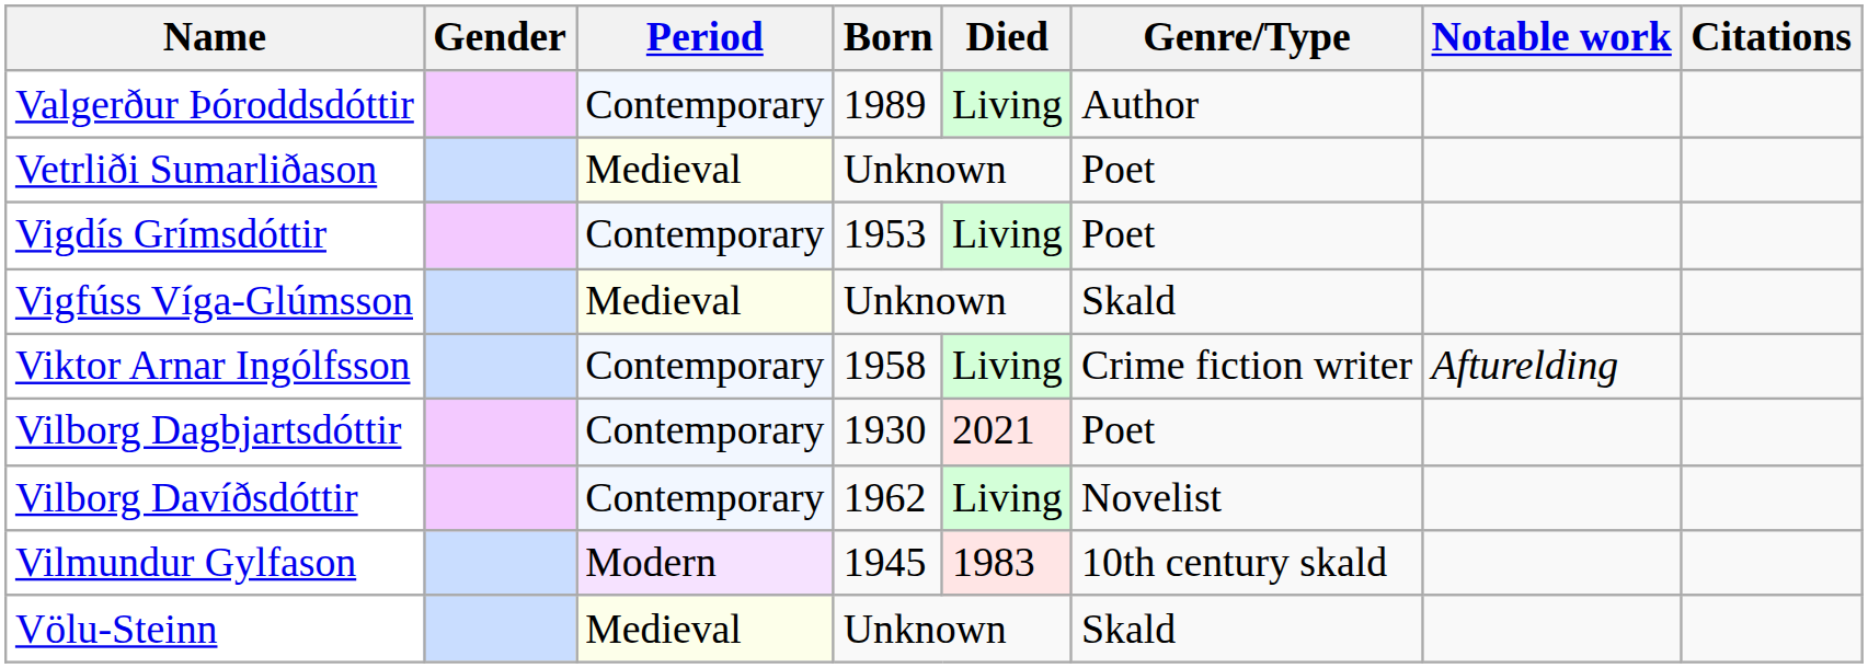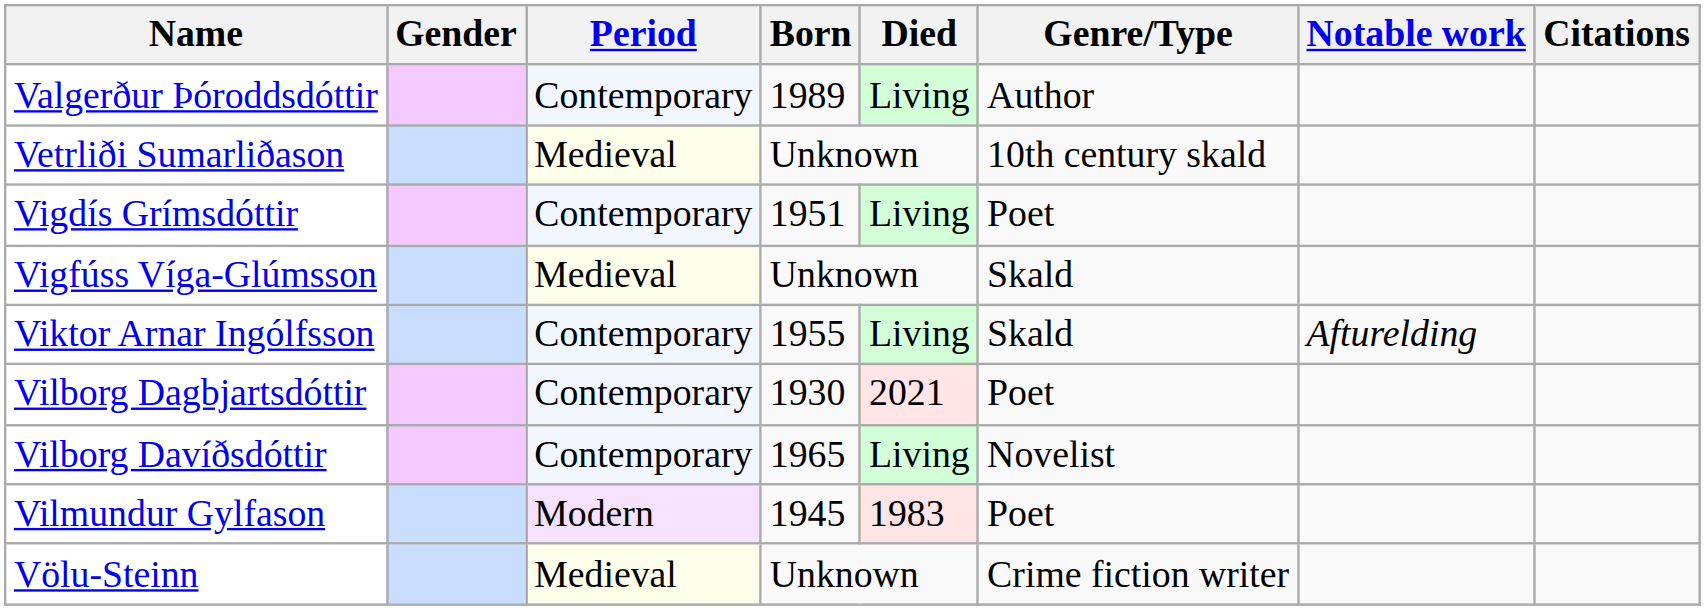 <table class="wikitable sortable sort-under" summary="The first column lists the names, starting with given name, then surname. The next column gives the gender. The next three columns give details on when the individual lived, then the specialisation of the individual, with a notable work and citations following.">
 <tr>
 <th scope="col">Name</th>
 <th scope="col">Gender</th>
 <th scope="col" class="unsortable"><a href='#'>Period</a></th>
 <th scope="col">Born</th>
 <th scope="col">Died</th>
 <th scope="col" class="unsortable" abbr="type">Genre/Type</th>
 <th class="unsortable" scope="col"><a href='#'>Notable work</a></th>
 <th scope="col" class="unsortable">Citations</th>
 </tr>
 <tr>
 <td style="background:white"><a href='#'>Valgerður Þóroddsdóttir</a></td>
 <td style="background:#f3c9ff"></td>
 <td style="background:#f2f7ff">Contemporary</td>
 <td>1989</td>
 <td style="background:#d3ffd8">Living</td>
 <td>Author</td>
 <td></td>
 <td></td>
 </tr>
 <tr>
 <td style="background:white"><a href='#'>Vetrliði Sumarliðason</a></td>
 <td style="background:#c9ddff"></td>
 <td style="background:#fdffea">Medieval</td>
 <td colspan="2">Unknown</td>
-<td>Poet</td>
+<td>10th century skald</td>
 <td></td>
 <td></td>
 </tr>
 <tr>
 <td style="background:white"><a href='#'>Vigdís Grímsdóttir</a></td>
 <td style="background:#f3c9ff"></td>
 <td style="background:#f2f7ff">Contemporary</td>
-<td>1953</td>
+<td>1951</td>
 <td style="background:#d3ffd8">Living</td>
 <td>Poet</td>
 <td></td>
 <td></td>
 </tr>
 <tr>
 <td style="background:white"><a href='#'>Vigfúss Víga-Glúmsson</a></td>
 <td style="background:#c9ddff"></td>
 <td style="background:#fdffea">Medieval</td>
 <td colspan="2">Unknown</td>
 <td>Skald</td>
 <td></td>
 <td></td>
 </tr>
 <tr>
 <td style="background:white"><a href='#'>Viktor Arnar Ingólfsson</a></td>
 <td style="background:#c9ddff"></td>
 <td style="background:#f2f7ff">Contemporary</td>
-<td>1958</td>
+<td>1955</td>
 <td style="background:#d3ffd8">Living</td>
-<td>Crime fiction writer</td>
+<td>Skald</td>
 <td><em>Afturelding</em></td>
 <td></td>
 </tr>
 <tr>
 <td style="background:white"><a href='#'>Vilborg Dagbjartsdóttir</a></td>
 <td style="background:#f3c9ff"></td>
 <td style="background:#f2f7ff">Contemporary</td>
 <td>1930</td>
 <td style="background:#ffe5e5">2021</td>
 <td>Poet</td>
 <td></td>
 <td></td>
 </tr>
 <tr>
 <td style="background:white"><a href='#'>Vilborg Davíðsdóttir</a></td>
 <td style="background:#f3c9ff"></td>
 <td style="background:#f2f7ff">Contemporary</td>
-<td>1962</td>
+<td>1965</td>
 <td style="background:#d3ffd8">Living</td>
 <td>Novelist</td>
 <td></td>
 <td></td>
 </tr>
 <tr>
 <td style="background:white"><a href='#'>Vilmundur Gylfason</a></td>
 <td style="background:#c9ddff"></td>
 <td style="background:#f6e2ff">Modern</td>
 <td>1945</td>
 <td style="background:#ffe5e5">1983</td>
-<td>10th century skald</td>
+<td>Poet</td>
 <td></td>
 <td></td>
 </tr>
 <tr>
 <td style="background:white"><a href='#'>Völu-Steinn</a></td>
 <td style="background:#c9ddff"></td>
 <td style="background:#fdffea">Medieval</td>
 <td colspan="2">Unknown</td>
-<td>Skald</td>
+<td>Crime fiction writer</td>
 <td></td>
 <td></td>
 </tr>
 </table>
